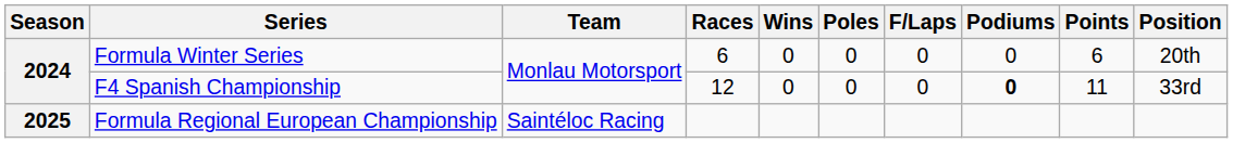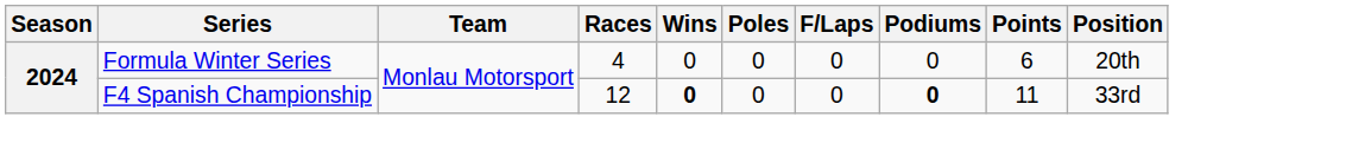 <table class="wikitable" style="font-size: 90%; text-align:center">
 <tr>
 <th>Season</th>
 <th>Series</th>
 <th>Team</th>
 <th>Races</th>
 <th>Wins</th>
 <th>Poles</th>
 <th>F/Laps</th>
 <th>Podiums</th>
 <th>Points</th>
 <th>Position</th>
 </tr>
 <tr>
 <th rowspan="2">2024</th>
 <td align="left"><a href='#'>Formula Winter Series</a></td>
 <td rowspan="2" align="left"><a href='#'>Monlau Motorsport</a></td>
-<td>6</td>
+<td>4</td>
 <td>0</td>
 <td>0</td>
 <td>0</td>
 <td>0</td>
 <td>6</td>
 <td>20th</td>
 </tr>
 <tr>
 <td align="left"><a href='#'>F4 Spanish Championship</a></td>
 <td>12</td>
-<td>0</td>
+<td><strong>0</strong></td>
 <td>0</td>
 <td>0</td>
 <td><strong>0</strong></td>
 <td>11</td>
 <td>33rd</td>
 </tr>
-<tr>
-<th>2025</th>
-<td align="left"><a href='#'>Formula Regional European Championship</a></td>
-<td align="left"><a href='#'>Saintéloc Racing</a></td>
-<td></td>
-<td></td>
-<td></td>
-<td></td>
-<td></td>
-<td></td>
-<td></td>
-</tr>
 </table>
